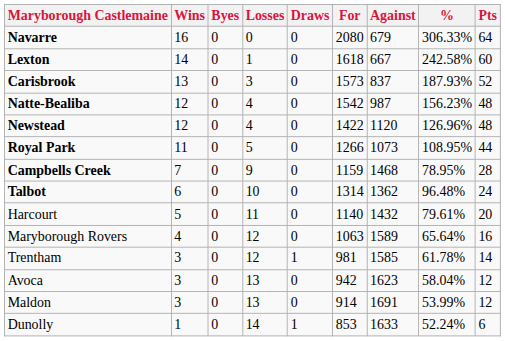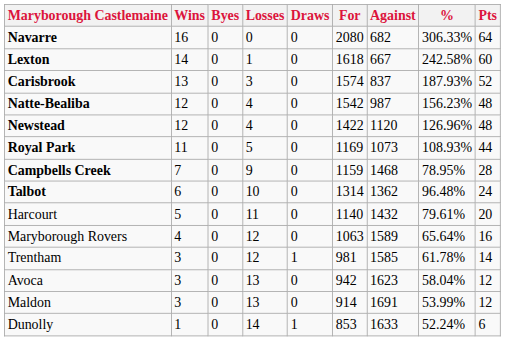 <table class="wikitable">
 <tr>
 <th style="color:crimson">Maryborough Castlemaine</th>
 <th style="color:crimson">Wins</th>
 <th style="color:crimson">Byes</th>
 <th style="color:crimson">Losses</th>
 <th style="color:crimson">Draws</th>
 <th style="color:crimson">For</th>
 <th style="color:crimson">Against</th>
 <th style="color:crimson">%</th>
 <th style="color:crimson">Pts</th>
 </tr>
 <tr>
 <td><strong>	Navarre	</strong></td>
 <td>16</td>
 <td>0</td>
 <td>0</td>
 <td>0</td>
 <td>2080</td>
-<td>679</td>
+<td>682</td>
 <td>306.33%</td>
 <td>64</td>
 </tr>
 <tr>
 <td><strong>	Lexton	</strong></td>
 <td>14</td>
 <td>0</td>
 <td>1</td>
 <td>0</td>
 <td>1618</td>
 <td>667</td>
 <td>242.58%</td>
 <td>60</td>
 </tr>
 <tr>
 <td><strong>	Carisbrook	</strong></td>
 <td>13</td>
 <td>0</td>
 <td>3</td>
 <td>0</td>
-<td>1573</td>
+<td>1574</td>
 <td>837</td>
 <td>187.93%</td>
 <td>52</td>
 </tr>
 <tr>
 <td><strong>	Natte-Bealiba	</strong></td>
 <td>12</td>
 <td>0</td>
 <td>4</td>
 <td>0</td>
 <td>1542</td>
 <td>987</td>
 <td>156.23%</td>
 <td>48</td>
 </tr>
 <tr>
 <td><strong>	Newstead	</strong></td>
 <td>12</td>
 <td>0</td>
 <td>4</td>
 <td>0</td>
 <td>1422</td>
 <td>1120</td>
 <td>126.96%</td>
 <td>48</td>
 </tr>
 <tr>
 <td><strong>	Royal Park	</strong></td>
 <td>11</td>
 <td>0</td>
 <td>5</td>
 <td>0</td>
-<td>1266</td>
+<td>1169</td>
 <td>1073</td>
-<td>108.95%</td>
+<td>108.93%</td>
 <td>44</td>
 </tr>
 <tr>
 <td><strong>	Campbells Creek	</strong></td>
 <td>7</td>
 <td>0</td>
 <td>9</td>
 <td>0</td>
 <td>1159</td>
 <td>1468</td>
 <td>78.95%</td>
 <td>28</td>
 </tr>
 <tr>
 <td><strong>	Talbot	</strong></td>
 <td>6</td>
 <td>0</td>
 <td>10</td>
 <td>0</td>
 <td>1314</td>
 <td>1362</td>
 <td>96.48%</td>
 <td>24</td>
 </tr>
 <tr>
 <td>Harcourt</td>
 <td>5</td>
 <td>0</td>
 <td>11</td>
 <td>0</td>
 <td>1140</td>
 <td>1432</td>
 <td>79.61%</td>
 <td>20</td>
 </tr>
 <tr>
 <td>Maryborough Rovers</td>
 <td>4</td>
 <td>0</td>
 <td>12</td>
 <td>0</td>
 <td>1063</td>
 <td>1589</td>
 <td>65.64%</td>
 <td>16</td>
 </tr>
 <tr>
 <td>Trentham</td>
 <td>3</td>
 <td>0</td>
 <td>12</td>
 <td>1</td>
 <td>981</td>
 <td>1585</td>
 <td>61.78%</td>
 <td>14</td>
 </tr>
 <tr>
 <td>Avoca</td>
 <td>3</td>
 <td>0</td>
 <td>13</td>
 <td>0</td>
 <td>942</td>
 <td>1623</td>
 <td>58.04%</td>
 <td>12</td>
 </tr>
 <tr>
 <td>Maldon</td>
 <td>3</td>
 <td>0</td>
 <td>13</td>
 <td>0</td>
 <td>914</td>
 <td>1691</td>
 <td>53.99%</td>
 <td>12</td>
 </tr>
 <tr>
 <td>Dunolly</td>
 <td>1</td>
 <td>0</td>
 <td>14</td>
 <td>1</td>
 <td>853</td>
 <td>1633</td>
 <td>52.24%</td>
 <td>6</td>
 </tr>
 </table>
